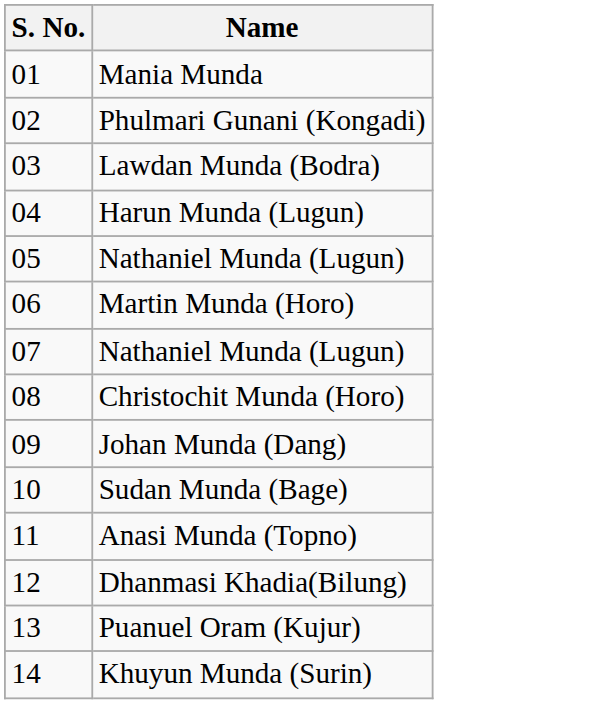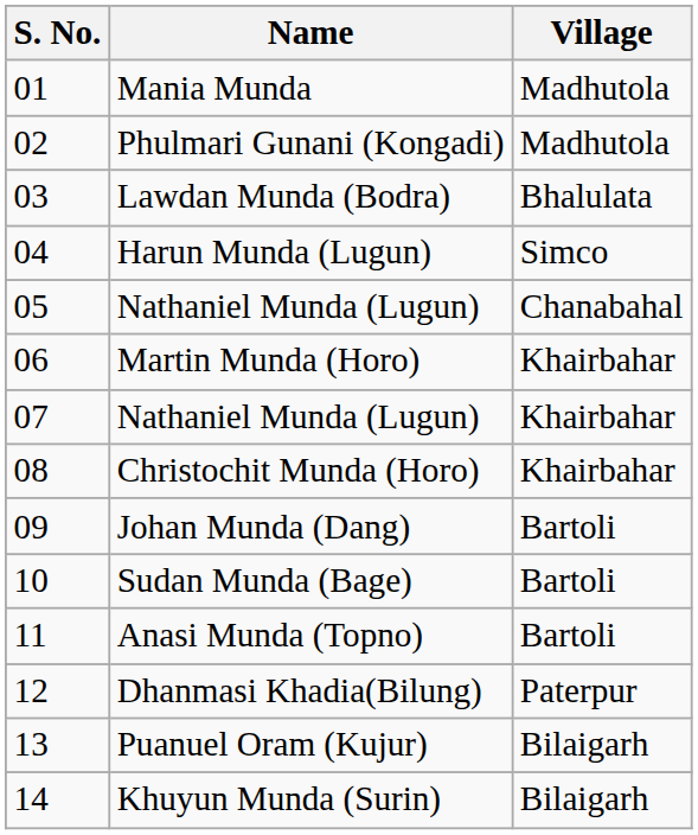 <table class="wikitable">
 <tr>
 <th>S. No.</th>
 <th>Name</th>
+<th>Village</th>
 </tr>
 <tr>
 <td>01</td>
 <td>Mania Munda</td>
+<td>Madhutola</td>
 </tr>
 <tr>
 <td>02</td>
 <td>Phulmari Gunani (Kongadi)</td>
+<td>Madhutola</td>
 </tr>
 <tr>
 <td>03</td>
 <td>Lawdan Munda (Bodra)</td>
+<td>Bhalulata</td>
 </tr>
 <tr>
 <td>04</td>
 <td>Harun Munda (Lugun)</td>
+<td>Simco</td>
 </tr>
 <tr>
 <td>05</td>
 <td>Nathaniel Munda (Lugun)</td>
+<td>Chanabahal</td>
 </tr>
 <tr>
 <td>06</td>
 <td>Martin Munda (Horo)</td>
+<td>Khairbahar</td>
 </tr>
 <tr>
 <td>07</td>
 <td>Nathaniel Munda (Lugun)</td>
+<td>Khairbahar</td>
 </tr>
 <tr>
 <td>08</td>
 <td>Christochit Munda (Horo)</td>
+<td>Khairbahar</td>
 </tr>
 <tr>
 <td>09</td>
 <td>Johan Munda (Dang)</td>
+<td>Bartoli</td>
 </tr>
 <tr>
 <td>10</td>
 <td>Sudan Munda (Bage)</td>
+<td>Bartoli</td>
 </tr>
 <tr>
 <td>11</td>
 <td>Anasi Munda (Topno)</td>
+<td>Bartoli</td>
 </tr>
 <tr>
 <td>12</td>
 <td>Dhanmasi Khadia(Bilung)</td>
+<td>Paterpur</td>
 </tr>
 <tr>
 <td>13</td>
 <td>Puanuel Oram (Kujur)</td>
+<td>Bilaigarh</td>
 </tr>
 <tr>
 <td>14</td>
 <td>Khuyun Munda (Surin)</td>
+<td>Bilaigarh</td>
 </tr>
 </table>
